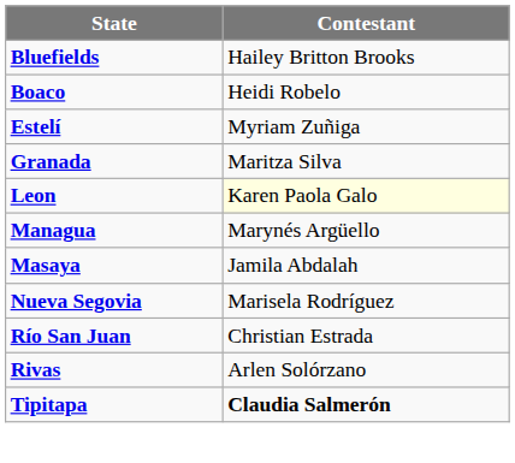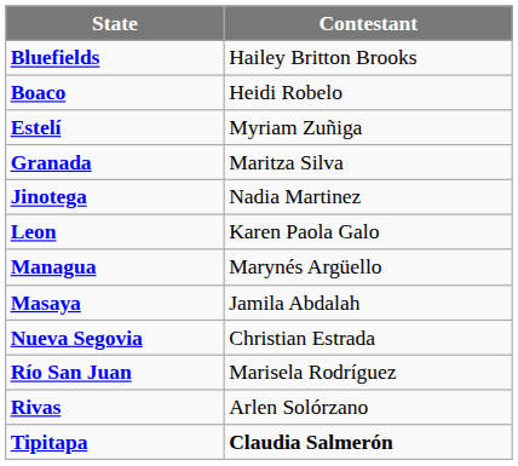 <table class="wikitable sortable" style="font-size: 95%;">
 <tr>
 <th width="150" style="background-color:#787878;color:#FFFFFF;">State</th>
 <th width="200" style="background-color:#787878;color:#FFFFFF;">Contestant</th>
 </tr>
 <tr>
 <td> <strong><a href='#'>Bluefields</a></strong></td>
 <td>Hailey Britton Brooks</td>
 </tr>
 <tr>
 <td> <strong><a href='#'>Boaco</a></strong></td>
 <td>Heidi Robelo</td>
 </tr>
 <tr>
 <td> <strong><a href='#'>Estelí</a></strong></td>
 <td>Myriam Zuñiga</td>
 </tr>
 <tr>
 <td> <strong><a href='#'>Granada</a></strong></td>
 <td>Maritza Silva</td>
 </tr>
 <tr>
+<td> <strong><a href='#'>Jinotega</a></strong></td>
+<td>Nadia Martinez</td>
+</tr>
+<tr>
 <td> <strong><a href='#'>Leon</a></strong></td>
-<td style="background: lightyellow;">Karen Paola Galo</td>
+<td>Karen Paola Galo</td>
 </tr>
 <tr>
 <td> <strong><a href='#'>Managua</a></strong></td>
 <td>Marynés Argüello</td>
 </tr>
 <tr>
 <td> <strong><a href='#'>Masaya</a></strong></td>
 <td>Jamila Abdalah</td>
 </tr>
 <tr>
 <td> <strong><a href='#'>Nueva Segovia</a></strong></td>
-<td>Marisela Rodríguez</td>
+<td>Christian Estrada</td>
 </tr>
 <tr>
 <td> <strong><a href='#'>Río San Juan</a></strong></td>
-<td>Christian Estrada</td>
+<td>Marisela Rodríguez</td>
 </tr>
 <tr>
 <td> <strong><a href='#'>Rivas</a></strong></td>
 <td>Arlen Solórzano</td>
 </tr>
 <tr>
 <td><strong><a href='#'>Tipitapa</a></strong></td>
 <td><strong>Claudia Salmerón</strong></td>
 </tr>
 </table>
